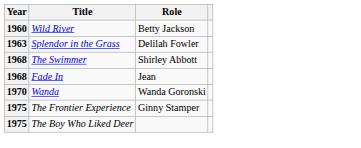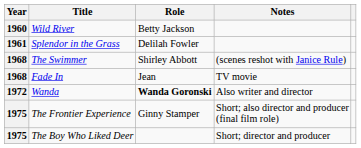 <table class="wikitable plainrowheaders sortable" style="margin-right: 0;">
 <tr>
 <th scope="col">Year</th>
 <th scope="col">Title</th>
 <th scope="col">Role</th>
+<th scope="col" class="unsortable">Notes</th>
 <th scope="col" class="unsortable"></th>
 </tr>
 <tr>
 <th scope="row">1960</th>
 <td><em><a href='#'>Wild River</a></em></td>
 <td>Betty Jackson</td>
+<td></td>
 <td align=center></td>
 </tr>
 <tr>
-<th scope="row">1963</th>
+<th scope="row">1961</th>
 <td><em><a href='#'>Splendor in the Grass</a></em></td>
 <td>Delilah Fowler</td>
+<td></td>
 <td align=center></td>
 </tr>
 <tr>
 <th scope="row">1968</th>
 <td><em><a href='#'>The Swimmer</a></em></td>
 <td>Shirley Abbott</td>
+<td>(scenes reshot with <a href='#'>Janice Rule</a>)</td>
 <td align=center></td>
 </tr>
 <tr>
 <th scope="row">1968</th>
 <td><em><a href='#'>Fade In</a></em></td>
 <td>Jean</td>
+<td>TV movie</td>
 <td align=center></td>
 </tr>
 <tr>
-<th scope="row">1970</th>
+<th scope="row">1972</th>
 <td><em><a href='#'>Wanda</a></em></td>
-<td>Wanda Goronski</td>
+<td><strong>Wanda Goronski</strong></td>
+<td>Also writer and director</td>
 <td align=center></td>
 </tr>
 <tr>
 <th scope="row">1975</th>
 <td><em>The Frontier Experience</em></td>
 <td>Ginny Stamper</td>
+<td>Short; also director and producer<br>(final film role)</td>
 <td align=center></td>
 </tr>
 <tr>
 <th scope="row">1975</th>
 <td><em>The Boy Who Liked Deer</em></td>
 <td></td>
+<td>Short; director and producer</td>
 <td align=center></td>
 </tr>
 </table>
